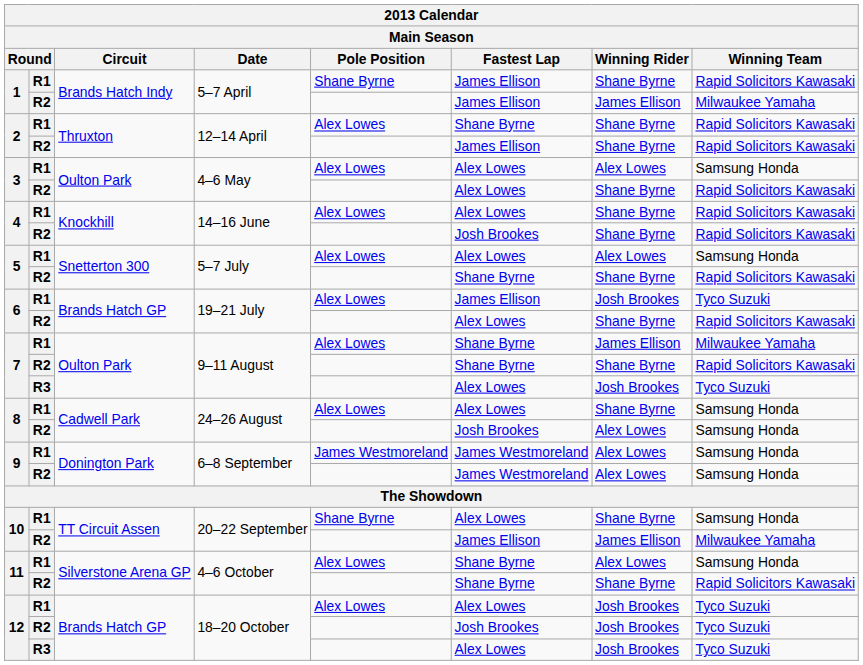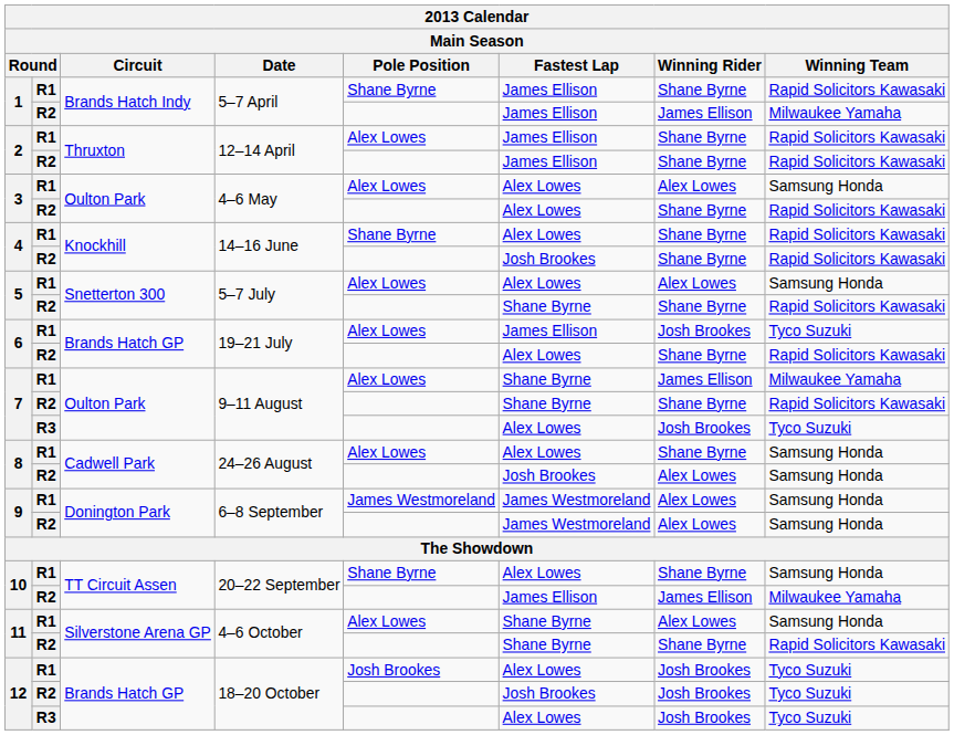 <table class="wikitable" style="font-size: 85%">
 <tr>
 <th colspan=8>2013 Calendar</th>
 </tr>
 <tr>
 <th colspan=8>Main Season</th>
 </tr>
 <tr>
 <th colspan=2>Round</th>
 <th>Circuit</th>
 <th>Date</th>
 <th>Pole Position</th>
 <th>Fastest Lap</th>
 <th>Winning Rider</th>
 <th>Winning Team</th>
 </tr>
 <tr>
 <th rowspan=2>1</th>
 <th>R1</th>
 <td rowspan=2> <a href='#'>Brands Hatch Indy</a></td>
 <td rowspan=2>5–7 April</td>
 <td> <a href='#'>Shane Byrne</a></td>
 <td> <a href='#'>James Ellison</a></td>
 <td> <a href='#'>Shane Byrne</a></td>
 <td><a href='#'>Rapid Solicitors Kawasaki</a></td>
 </tr>
 <tr>
 <th>R2</th>
 <td></td>
 <td> <a href='#'>James Ellison</a></td>
 <td> <a href='#'>James Ellison</a></td>
 <td><a href='#'>Milwaukee Yamaha</a></td>
 </tr>
 <tr>
 <th rowspan=2>2</th>
 <th>R1</th>
 <td rowspan=2> <a href='#'>Thruxton</a></td>
 <td rowspan=2>12–14 April</td>
 <td> <a href='#'>Alex Lowes</a></td>
-<td> <a href='#'>Shane Byrne</a></td>
+<td> <a href='#'>James Ellison</a></td>
 <td> <a href='#'>Shane Byrne</a></td>
 <td><a href='#'>Rapid Solicitors Kawasaki</a></td>
 </tr>
 <tr>
 <th>R2</th>
 <td></td>
 <td> <a href='#'>James Ellison</a></td>
 <td> <a href='#'>Shane Byrne</a></td>
 <td><a href='#'>Rapid Solicitors Kawasaki</a></td>
 </tr>
 <tr>
 <th rowspan=2>3</th>
 <th>R1</th>
 <td rowspan=2> <a href='#'>Oulton Park</a></td>
 <td rowspan=2>4–6 May</td>
 <td> <a href='#'>Alex Lowes</a></td>
 <td> <a href='#'>Alex Lowes</a></td>
 <td> <a href='#'>Alex Lowes</a></td>
 <td>Samsung Honda</td>
 </tr>
 <tr>
 <th>R2</th>
 <td></td>
 <td> <a href='#'>Alex Lowes</a></td>
 <td> <a href='#'>Shane Byrne</a></td>
 <td><a href='#'>Rapid Solicitors Kawasaki</a></td>
 </tr>
 <tr>
 <th rowspan=2>4</th>
 <th>R1</th>
 <td rowspan=2> <a href='#'>Knockhill</a></td>
 <td rowspan=2>14–16 June</td>
-<td> <a href='#'>Alex Lowes</a></td>
+<td> <a href='#'>Shane Byrne</a></td>
 <td> <a href='#'>Alex Lowes</a></td>
 <td> <a href='#'>Shane Byrne</a></td>
 <td><a href='#'>Rapid Solicitors Kawasaki</a></td>
 </tr>
 <tr>
 <th>R2</th>
 <td></td>
 <td> <a href='#'>Josh Brookes</a></td>
 <td> <a href='#'>Shane Byrne</a></td>
 <td><a href='#'>Rapid Solicitors Kawasaki</a></td>
 </tr>
 <tr>
 <th rowspan=2>5</th>
 <th>R1</th>
 <td rowspan=2> <a href='#'>Snetterton 300</a></td>
 <td rowspan=2>5–7 July</td>
 <td> <a href='#'>Alex Lowes</a></td>
 <td> <a href='#'>Alex Lowes</a></td>
 <td> <a href='#'>Alex Lowes</a></td>
 <td>Samsung Honda</td>
 </tr>
 <tr>
 <th>R2</th>
 <td></td>
 <td> <a href='#'>Shane Byrne</a></td>
 <td> <a href='#'>Shane Byrne</a></td>
 <td><a href='#'>Rapid Solicitors Kawasaki</a></td>
 </tr>
 <tr>
 <th rowspan=2>6</th>
 <th>R1</th>
 <td rowspan=2> <a href='#'>Brands Hatch GP</a></td>
 <td rowspan=2>19–21 July</td>
 <td> <a href='#'>Alex Lowes</a></td>
 <td> <a href='#'>James Ellison</a></td>
 <td> <a href='#'>Josh Brookes</a></td>
 <td><a href='#'>Tyco Suzuki</a></td>
 </tr>
 <tr>
 <th>R2</th>
 <td></td>
 <td> <a href='#'>Alex Lowes</a></td>
 <td> <a href='#'>Shane Byrne</a></td>
 <td><a href='#'>Rapid Solicitors Kawasaki</a></td>
 </tr>
 <tr>
 <th rowspan=3>7</th>
 <th>R1</th>
 <td rowspan=3> <a href='#'>Oulton Park</a></td>
 <td rowspan=3>9–11 August</td>
 <td> <a href='#'>Alex Lowes</a></td>
 <td> <a href='#'>Shane Byrne</a></td>
 <td> <a href='#'>James Ellison</a></td>
 <td><a href='#'>Milwaukee Yamaha</a></td>
 </tr>
 <tr>
 <th>R2</th>
 <td></td>
 <td> <a href='#'>Shane Byrne</a></td>
 <td> <a href='#'>Shane Byrne</a></td>
 <td><a href='#'>Rapid Solicitors Kawasaki</a></td>
 </tr>
 <tr>
 <th>R3</th>
 <td></td>
 <td> <a href='#'>Alex Lowes</a></td>
 <td> <a href='#'>Josh Brookes</a></td>
 <td><a href='#'>Tyco Suzuki</a></td>
 </tr>
 <tr>
 <th rowspan=2>8</th>
 <th>R1</th>
 <td rowspan=2> <a href='#'>Cadwell Park</a></td>
 <td rowspan=2>24–26 August</td>
 <td> <a href='#'>Alex Lowes</a></td>
 <td> <a href='#'>Alex Lowes</a></td>
 <td> <a href='#'>Shane Byrne</a></td>
 <td>Samsung Honda</td>
 </tr>
 <tr>
 <th>R2</th>
 <td></td>
 <td> <a href='#'>Josh Brookes</a></td>
 <td> <a href='#'>Alex Lowes</a></td>
 <td>Samsung Honda</td>
 </tr>
 <tr>
 <th rowspan=2>9</th>
 <th>R1</th>
 <td rowspan=2> <a href='#'>Donington Park</a></td>
 <td rowspan=2>6–8 September</td>
 <td> <a href='#'>James Westmoreland</a></td>
 <td> <a href='#'>James Westmoreland</a></td>
 <td> <a href='#'>Alex Lowes</a></td>
 <td>Samsung Honda</td>
 </tr>
 <tr>
 <th>R2</th>
 <td></td>
 <td> <a href='#'>James Westmoreland</a></td>
 <td> <a href='#'>Alex Lowes</a></td>
 <td>Samsung Honda</td>
 </tr>
 <tr>
 <th colspan=8>The Showdown</th>
 </tr>
 <tr>
 <th rowspan=2>10</th>
 <th>R1</th>
 <td rowspan=2> <a href='#'>TT Circuit Assen</a></td>
 <td rowspan=2>20–22 September</td>
 <td> <a href='#'>Shane Byrne</a></td>
 <td> <a href='#'>Alex Lowes</a></td>
 <td> <a href='#'>Shane Byrne</a></td>
 <td>Samsung Honda</td>
 </tr>
 <tr>
 <th>R2</th>
 <td></td>
 <td> <a href='#'>James Ellison</a></td>
 <td> <a href='#'>James Ellison</a></td>
 <td><a href='#'>Milwaukee Yamaha</a></td>
 </tr>
 <tr>
 <th rowspan=2>11</th>
 <th>R1</th>
 <td rowspan=2> <a href='#'>Silverstone Arena GP</a></td>
 <td rowspan=2>4–6 October</td>
 <td> <a href='#'>Alex Lowes</a></td>
 <td> <a href='#'>Shane Byrne</a></td>
 <td> <a href='#'>Alex Lowes</a></td>
 <td>Samsung Honda</td>
 </tr>
 <tr>
 <th>R2</th>
 <td></td>
 <td> <a href='#'>Shane Byrne</a></td>
 <td> <a href='#'>Shane Byrne</a></td>
 <td><a href='#'>Rapid Solicitors Kawasaki</a></td>
 </tr>
 <tr>
 <th rowspan=3>12</th>
 <th>R1</th>
 <td rowspan=3> <a href='#'>Brands Hatch GP</a></td>
 <td rowspan=3>18–20 October</td>
-<td> <a href='#'>Alex Lowes</a></td>
+<td> <a href='#'>Josh Brookes</a></td>
 <td> <a href='#'>Alex Lowes</a></td>
 <td> <a href='#'>Josh Brookes</a></td>
 <td><a href='#'>Tyco Suzuki</a></td>
 </tr>
 <tr>
 <th>R2</th>
 <td></td>
 <td> <a href='#'>Josh Brookes</a></td>
 <td> <a href='#'>Josh Brookes</a></td>
 <td><a href='#'>Tyco Suzuki</a></td>
 </tr>
 <tr>
 <th>R3</th>
 <td></td>
 <td> <a href='#'>Alex Lowes</a></td>
 <td> <a href='#'>Josh Brookes</a></td>
 <td><a href='#'>Tyco Suzuki</a></td>
 </tr>
 </table>
